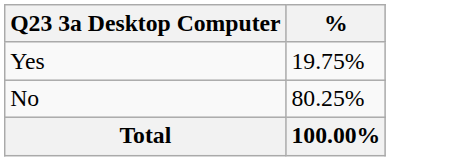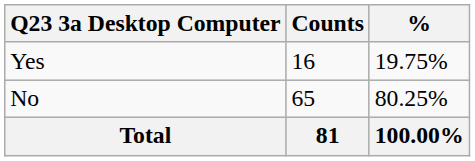 <table class="wikitable sortable">
 <tr>
 <th>Q23 3a Desktop Computer</th>
+<th>Counts</th>
 <th>%</th>
 </tr>
 <tr>
 <td>Yes</td>
+<td>16</td>
 <td>19.75%</td>
 </tr>
 <tr>
 <td>No</td>
+<td>65</td>
 <td>80.25%</td>
 </tr>
 <tr>
 <th>Total</th>
+<th>81</th>
 <th>100.00%</th>
 </tr>
 </table>
